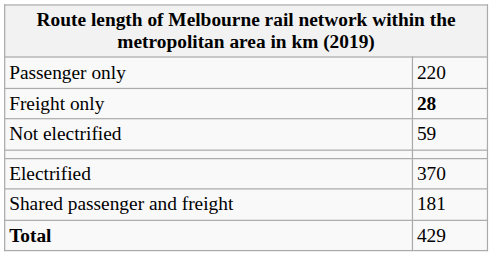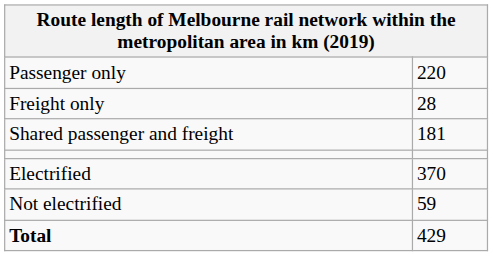 <table class="wikitable defaultright col1left" style="float: right; clear: right; width: 400px">
 <tr>
 <th colspan="2" style="text-align: center;">Route length of Melbourne rail network within the metropolitan area in km (2019)</th>
 </tr>
 <tr>
 <td>Passenger only</td>
 <td>220</td>
 </tr>
 <tr>
 <td>Freight only</td>
-<td><strong>28</strong></td>
+<td>28</td>
 </tr>
 <tr>
-<td>Not electrified</td>
-<td>59</td>
+<td>Shared passenger and freight</td>
+<td>181</td>
 </tr>
 <tr>
 <td></td>
 <td></td>
 </tr>
 <tr>
 <td>Electrified</td>
 <td>370</td>
 </tr>
 <tr>
-<td>Shared passenger and freight</td>
-<td>181</td>
+<td>Not electrified</td>
+<td>59</td>
 </tr>
 <tr>
 <td style="font-weight:bold;">Total</td>
 <td>429</td>
 </tr>
 </table>
